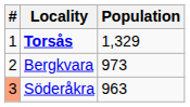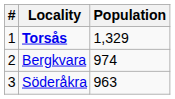 <table class="wikitable">
 <tr>
 <th>#</th>
 <th>Locality</th>
 <th>Population</th>
 </tr>
 <tr>
 <td>1</td>
 <td><strong><a href='#'>Torsås</a></strong></td>
 <td>1,329</td>
 </tr>
 <tr>
 <td>2</td>
 <td><a href='#'>Bergkvara</a></td>
-<td>973</td>
+<td>974</td>
 </tr>
 <tr>
-<td style="background: lightsalmon;">3</td>
+<td>3</td>
 <td><a href='#'>Söderåkra</a></td>
 <td>963</td>
 </tr>
 </table>
